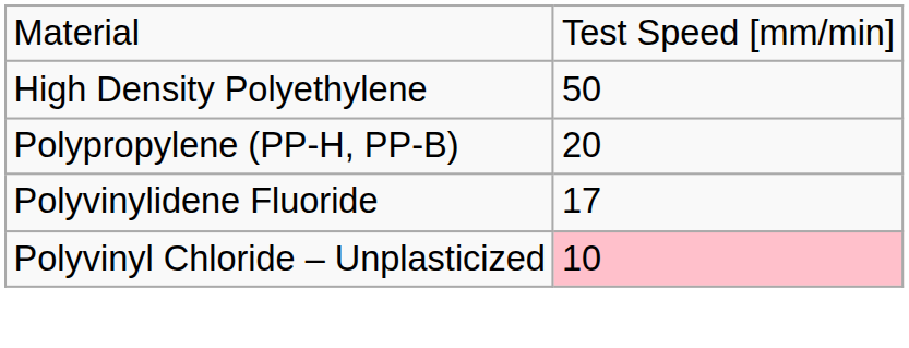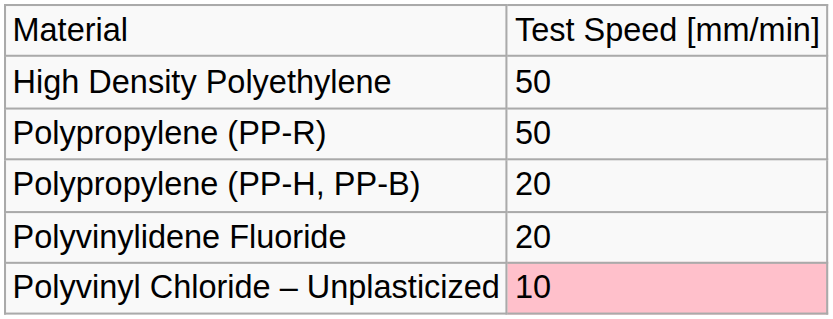 <table class="wikitable">
 <tr>
 <td>Material</td>
 <td>Test Speed  [mm/min]</td>
 </tr>
 <tr>
 <td>High Density Polyethylene</td>
 <td>50</td>
 </tr>
 <tr>
+<td>Polypropylene  (PP-R)</td>
+<td>50</td>
+</tr>
+<tr>
 <td>Polypropylene  (PP-H, PP-B)</td>
 <td>20</td>
 </tr>
 <tr>
 <td>Polyvinylidene Fluoride</td>
-<td>17</td>
+<td>20</td>
 </tr>
 <tr>
 <td>Polyvinyl Chloride – Unplasticized</td>
 <td style="background: pink;">10</td>
 </tr>
 </table>
